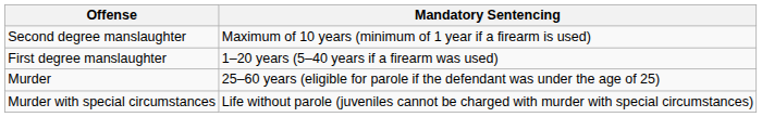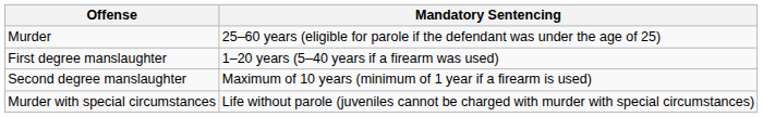 <table class="wikitable">
 <tr>
 <th>Offense</th>
 <th>Mandatory Sentencing</th>
 </tr>
 <tr>
-<td>Second degree manslaughter</td>
-<td>Maximum of 10 years (minimum of 1 year if a firearm is used)</td>
+<td>Murder</td>
+<td>25–60 years (eligible for parole if the defendant was under the age of 25)</td>
 </tr>
 <tr>
 <td>First degree manslaughter</td>
 <td>1–20 years (5–40 years if a firearm was used)</td>
 </tr>
 <tr>
-<td>Murder</td>
-<td>25–60 years (eligible for parole if the defendant was under the age of 25)</td>
+<td>Second degree manslaughter</td>
+<td>Maximum of 10 years (minimum of 1 year if a firearm is used)</td>
 </tr>
 <tr>
 <td>Murder with special circumstances</td>
 <td>Life without parole (juveniles cannot be charged with murder with special circumstances)</td>
 </tr>
 </table>
